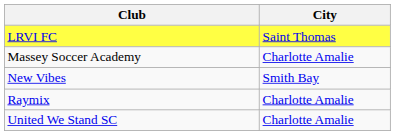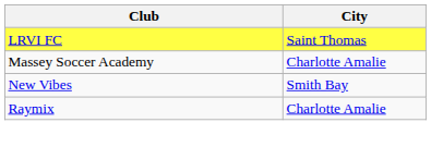 <table class="wikitable">
 <tr>
 <th width="300px">Club</th>
 <th width="150px">City</th>
 </tr>
 <tr bgcolor=#ff4>
 <td><a href='#'>LRVI FC</a></td>
 <td><a href='#'>Saint Thomas</a></td>
 </tr>
 <tr>
 <td>Massey Soccer Academy</td>
 <td><a href='#'>Charlotte Amalie</a></td>
 </tr>
 <tr>
 <td><a href='#'>New Vibes</a></td>
 <td><a href='#'>Smith Bay</a></td>
 </tr>
 <tr>
 <td><a href='#'>Raymix</a></td>
 <td><a href='#'>Charlotte Amalie</a></td>
 </tr>
-<tr>
-<td><a href='#'>United We Stand SC</a></td>
-<td><a href='#'>Charlotte Amalie</a></td>
-</tr>
 </table>
